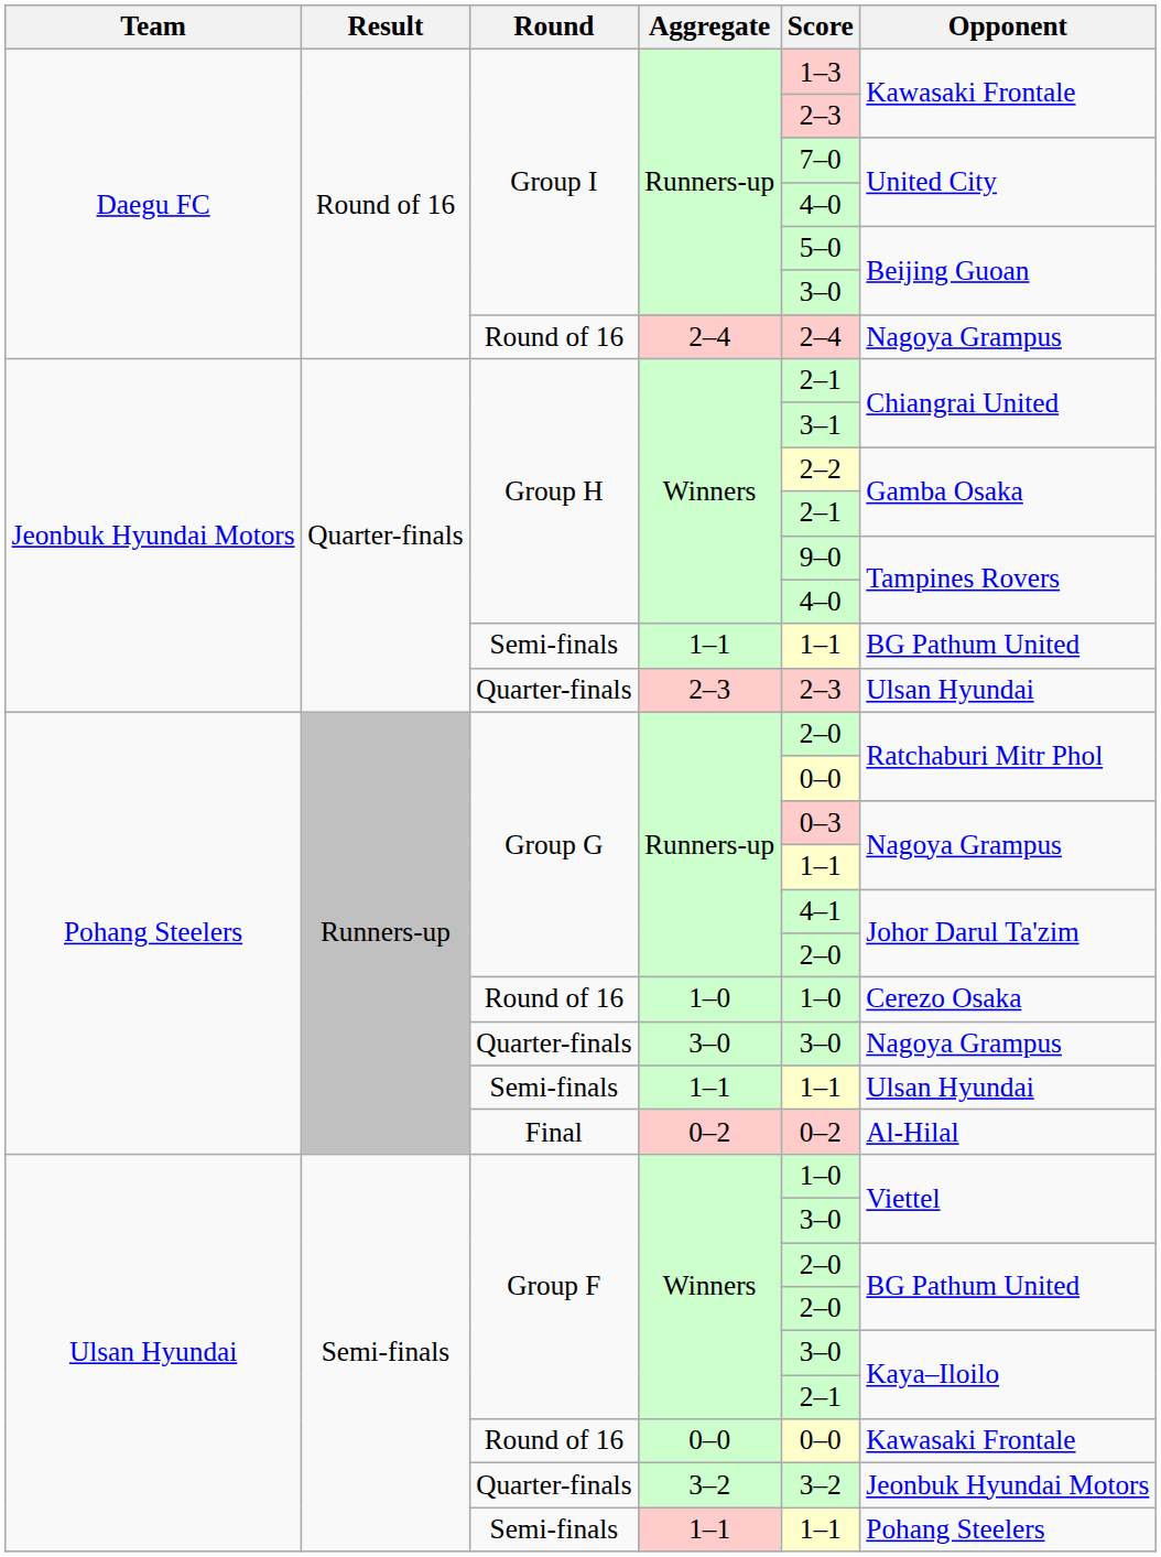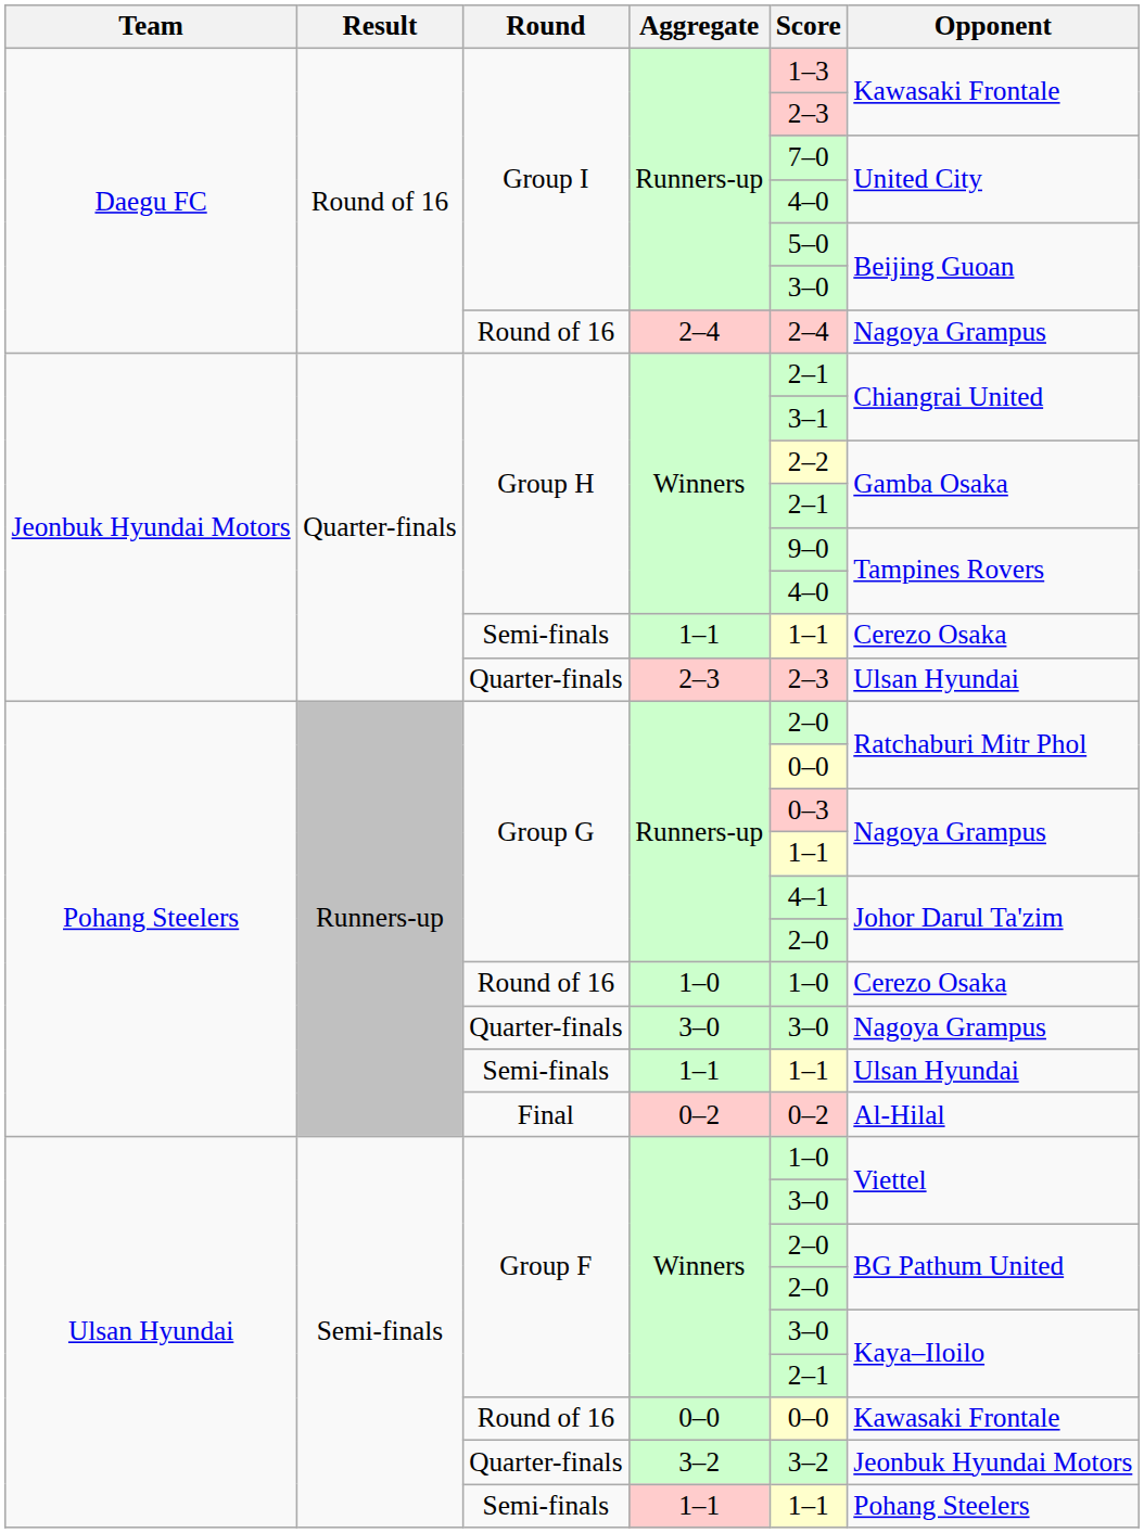 <table class="wikitable" style="text-align:center;">
 <tr>
 <th>Team</th>
 <th>Result</th>
 <th>Round</th>
 <th>Aggregate</th>
 <th>Score</th>
 <th>Opponent</th>
 </tr>
 <tr>
 <td rowspan="7"><a href='#'>Daegu FC</a></td>
 <td rowspan="7">Round of 16</td>
 <td rowspan="6">Group I</td>
 <td rowspan="6" bgcolor="#cfc">Runners-up</td>
 <td bgcolor="#fcc">1–3</td>
 <td rowspan="2" align="left"> <a href='#'>Kawasaki Frontale</a></td>
 </tr>
 <tr>
 <td bgcolor="#fcc">2–3</td>
 </tr>
 <tr>
 <td bgcolor="#cfc">7–0</td>
 <td rowspan="2" align="left"> <a href='#'>United City</a></td>
 </tr>
 <tr>
 <td bgcolor="#cfc">4–0</td>
 </tr>
 <tr>
 <td bgcolor="#cfc">5–0</td>
 <td rowspan="2" align="left"> <a href='#'>Beijing Guoan</a></td>
 </tr>
 <tr>
 <td bgcolor="#cfc">3–0</td>
 </tr>
 <tr>
 <td>Round of 16</td>
 <td bgcolor="#fcc">2–4</td>
 <td bgcolor="#fcc">2–4</td>
 <td align="left"> <a href='#'>Nagoya Grampus</a></td>
 </tr>
 <tr>
 <td rowspan="8"><a href='#'>Jeonbuk Hyundai Motors</a></td>
 <td rowspan="8">Quarter-finals</td>
 <td rowspan="6">Group H</td>
 <td rowspan="6" bgcolor="#cfc">Winners</td>
 <td bgcolor="#cfc">2–1</td>
 <td rowspan="2" align="left"> <a href='#'>Chiangrai United</a></td>
 </tr>
 <tr>
 <td bgcolor="#cfc">3–1</td>
 </tr>
 <tr>
 <td bgcolor="#ffc">2–2</td>
 <td rowspan="2" align="left"> <a href='#'>Gamba Osaka</a></td>
 </tr>
 <tr>
 <td bgcolor="#cfc">2–1</td>
 </tr>
 <tr>
 <td bgcolor="#cfc">9–0</td>
 <td rowspan="2" align="left"> <a href='#'>Tampines Rovers</a></td>
 </tr>
 <tr>
 <td bgcolor="#cfc">4–0</td>
 </tr>
 <tr>
 <td>Semi-finals</td>
 <td bgcolor="#cfc">1–1 </td>
 <td bgcolor="#ffc">1–1 </td>
-<td align="left"> <a href='#'>BG Pathum United</a></td>
+<td align="left"> <a href='#'>Cerezo Osaka</a></td>
 </tr>
 <tr>
 <td>Quarter-finals</td>
 <td bgcolor="#fcc">2–3</td>
 <td bgcolor="#fcc">2–3 </td>
 <td align="left"> <a href='#'>Ulsan Hyundai</a></td>
 </tr>
 <tr>
 <td rowspan="10"><a href='#'>Pohang Steelers</a></td>
 <td rowspan="10" bgcolor="silver">Runners-up</td>
 <td rowspan="6">Group G</td>
 <td rowspan="6" bgcolor="#cfc">Runners-up</td>
 <td bgcolor="#cfc">2–0</td>
 <td rowspan="2" align="left"> <a href='#'>Ratchaburi Mitr Phol</a></td>
 </tr>
 <tr>
 <td bgcolor="#ffc">0–0</td>
 </tr>
 <tr>
 <td bgcolor="#fcc">0–3</td>
 <td rowspan="2" align="left"> <a href='#'>Nagoya Grampus</a></td>
 </tr>
 <tr>
 <td bgcolor="#ffc">1–1</td>
 </tr>
 <tr>
 <td bgcolor="#cfc">4–1</td>
 <td rowspan="2" align="left"> <a href='#'>Johor Darul Ta'zim</a></td>
 </tr>
 <tr>
 <td bgcolor="#cfc">2–0</td>
 </tr>
 <tr>
 <td>Round of 16</td>
 <td bgcolor="#cfc">1–0</td>
 <td bgcolor="#cfc">1–0</td>
 <td align="left"> <a href='#'>Cerezo Osaka</a></td>
 </tr>
 <tr>
 <td>Quarter-finals</td>
 <td bgcolor="#cfc">3–0</td>
 <td bgcolor="#cfc">3–0</td>
 <td align="left"> <a href='#'>Nagoya Grampus</a></td>
 </tr>
 <tr>
 <td>Semi-finals</td>
 <td bgcolor="#cfc">1–1 </td>
 <td bgcolor="#ffc">1–1 </td>
 <td align="left"> <a href='#'>Ulsan Hyundai</a></td>
 </tr>
 <tr>
 <td>Final</td>
 <td bgcolor="#fcc">0–2</td>
 <td bgcolor="#fcc">0–2</td>
 <td align="left"> <a href='#'>Al-Hilal</a></td>
 </tr>
 <tr>
 <td rowspan="9"><a href='#'>Ulsan Hyundai</a></td>
 <td rowspan="9">Semi-finals</td>
 <td rowspan="6">Group F</td>
 <td rowspan="6" bgcolor="#cfc">Winners</td>
 <td bgcolor="#cfc">1–0</td>
 <td rowspan="2" align="left"> <a href='#'>Viettel</a></td>
 </tr>
 <tr>
 <td bgcolor="#cfc">3–0</td>
 </tr>
 <tr>
 <td bgcolor="#cfc">2–0</td>
 <td rowspan="2" align="left"> <a href='#'>BG Pathum United</a></td>
 </tr>
 <tr>
 <td bgcolor="#cfc">2–0</td>
 </tr>
 <tr>
 <td bgcolor="#cfc">3–0</td>
 <td rowspan="2" align="left"> <a href='#'>Kaya–Iloilo</a></td>
 </tr>
 <tr>
 <td bgcolor="#cfc">2–1</td>
 </tr>
 <tr>
 <td>Round of 16</td>
 <td bgcolor="#cfc">0–0 </td>
 <td bgcolor="#ffc">0–0 </td>
 <td align="left"> <a href='#'>Kawasaki Frontale</a></td>
 </tr>
 <tr>
 <td>Quarter-finals</td>
 <td bgcolor="#cfc">3–2</td>
 <td bgcolor="#cfc">3–2 </td>
 <td align="left"> <a href='#'>Jeonbuk Hyundai Motors</a></td>
 </tr>
 <tr>
 <td>Semi-finals</td>
 <td bgcolor="#fcc">1–1 </td>
 <td bgcolor="#ffc">1–1 </td>
 <td align="left"> <a href='#'>Pohang Steelers</a></td>
 </tr>
 </table>
